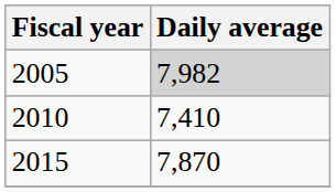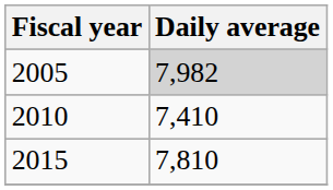 <table class="wikitable">
 <tr>
 <th>Fiscal year</th>
 <th>Daily average</th>
 </tr>
 <tr>
 <td>2005</td>
 <td style="background: lightgrey;">7,982</td>
 </tr>
 <tr>
 <td>2010</td>
 <td>7,410</td>
 </tr>
 <tr>
 <td>2015</td>
-<td>7,870</td>
+<td>7,810</td>
 </tr>
 <tr>
 </tr>
 </table>
